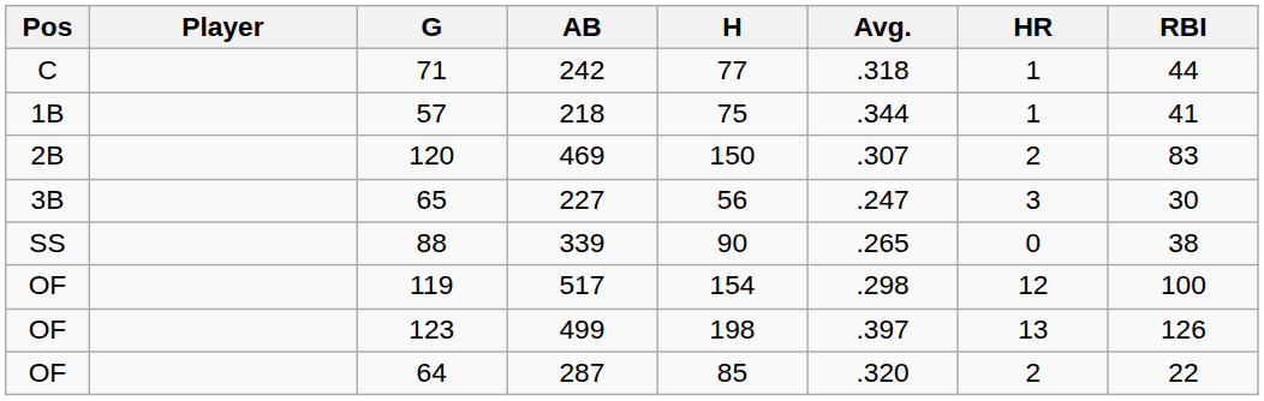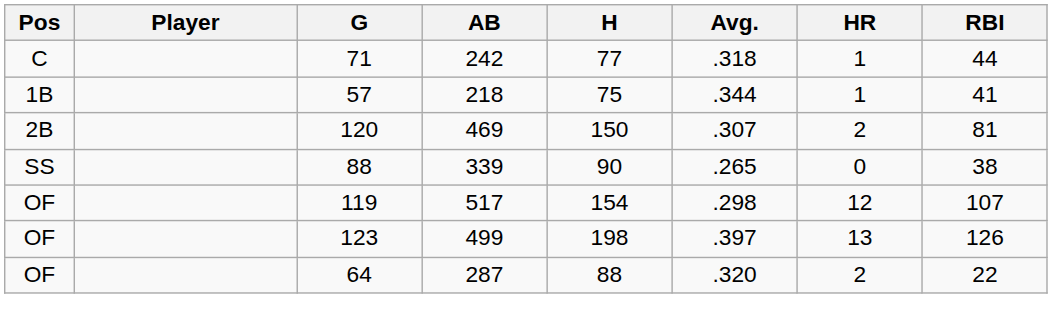 <table class="wikitable sortable">
 <tr>
 <th bgcolor="#DDDDFF" width="5%">Pos</th>
 <th bgcolor="#DDDDFF" width="16%">Player</th>
 <th bgcolor="#DDDDFF" width="9%">G</th>
 <th bgcolor="#DDDDFF" width="9%">AB</th>
 <th bgcolor="#DDDDFF" width="9%">H</th>
 <th bgcolor="#DDDDFF" width="9%">Avg.</th>
 <th bgcolor="#DDDDFF" width="9%">HR</th>
 <th bgcolor="#DDDDFF" width="9%">RBI</th>
 </tr>
 <tr align="center">
 <td>C</td>
 <td></td>
 <td>71</td>
 <td>242</td>
 <td>77</td>
 <td>.318</td>
 <td>1</td>
 <td>44</td>
 </tr>
 <tr align="center">
 <td>1B</td>
 <td></td>
 <td>57</td>
 <td>218</td>
 <td>75</td>
 <td>.344</td>
 <td>1</td>
 <td>41</td>
 </tr>
 <tr align="center">
 <td>2B</td>
 <td></td>
 <td>120</td>
 <td>469</td>
 <td>150</td>
 <td>.307</td>
 <td>2</td>
-<td>83</td>
-</tr>
-<tr align="center">
-<td>3B</td>
-<td></td>
-<td>65</td>
-<td>227</td>
-<td>56</td>
-<td>.247</td>
-<td>3</td>
-<td>30</td>
+<td>81</td>
 </tr>
 <tr align="center">
 <td>SS</td>
 <td></td>
 <td>88</td>
 <td>339</td>
 <td>90</td>
 <td>.265</td>
 <td>0</td>
 <td>38</td>
 </tr>
 <tr align="center">
 <td>OF</td>
 <td></td>
 <td>119</td>
 <td>517</td>
 <td>154</td>
 <td>.298</td>
 <td>12</td>
-<td>100</td>
+<td>107</td>
 </tr>
 <tr align="center">
 <td>OF</td>
 <td></td>
 <td>123</td>
 <td>499</td>
 <td>198</td>
 <td>.397</td>
 <td>13</td>
 <td>126</td>
 </tr>
 <tr align="center">
 <td>OF</td>
 <td></td>
 <td>64</td>
 <td>287</td>
-<td>85</td>
+<td>88</td>
 <td>.320</td>
 <td>2</td>
 <td>22</td>
 </tr>
 </table>
